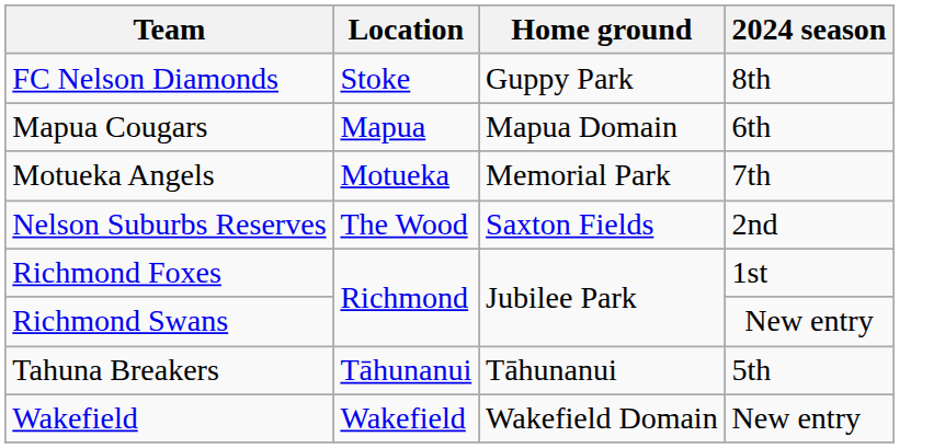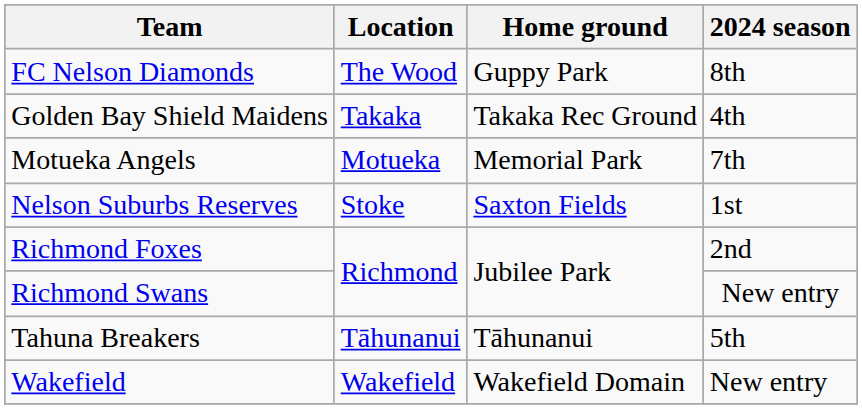 <table class="wikitable sortable col4center">
 <tr>
 <th>Team</th>
 <th>Location</th>
 <th>Home ground</th>
 <th>2024 season</th>
 </tr>
 <tr>
 <td><a href='#'>FC Nelson Diamonds</a></td>
-<td><a href='#'>Stoke</a></td>
+<td><a href='#'>The Wood</a></td>
 <td>Guppy Park</td>
 <td>8th</td>
 </tr>
 <tr>
-<td>Mapua Cougars</td>
-<td><a href='#'>Mapua</a></td>
-<td>Mapua Domain</td>
-<td>6th</td>
+<td>Golden Bay Shield Maidens</td>
+<td><a href='#'>Takaka</a></td>
+<td>Takaka Rec Ground</td>
+<td>4th</td>
 </tr>
 <tr>
 <td>Motueka Angels</td>
 <td><a href='#'>Motueka</a></td>
 <td>Memorial Park</td>
 <td>7th</td>
 </tr>
 <tr>
 <td><a href='#'>Nelson Suburbs Reserves</a></td>
-<td><a href='#'>The Wood</a></td>
+<td><a href='#'>Stoke</a></td>
 <td><a href='#'>Saxton Fields</a></td>
-<td>2nd</td>
+<td>1st</td>
 </tr>
 <tr>
 <td><a href='#'>Richmond Foxes</a></td>
 <td rowspan=2><a href='#'>Richmond</a></td>
 <td rowspan=2>Jubilee Park</td>
-<td>1st</td>
+<td>2nd</td>
 </tr>
 <tr>
 <td><a href='#'>Richmond Swans</a></td>
 <td align=center>New entry</td>
 </tr>
 <tr>
 <td>Tahuna Breakers</td>
 <td><a href='#'>Tāhunanui</a></td>
 <td>Tāhunanui</td>
 <td>5th</td>
 </tr>
 <tr>
 <td><a href='#'>Wakefield</a></td>
 <td><a href='#'>Wakefield</a></td>
 <td>Wakefield Domain</td>
 <td>New entry</td>
 </tr>
 </table>
